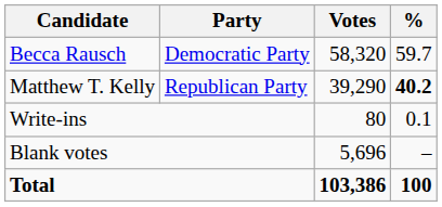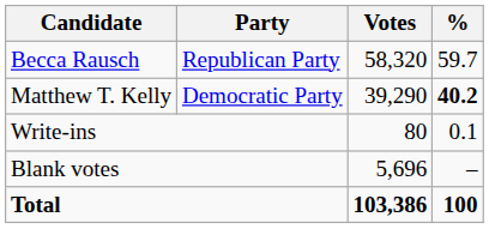 <table class=wikitable style=text-align:right>
 <tr>
 <th>Candidate</th>
 <th>Party</th>
 <th>Votes</th>
 <th>%</th>
 </tr>
 <tr>
 <td align=left><a href='#'>Becca Rausch</a></td>
-<td align=left><a href='#'>Democratic Party</a></td>
+<td align=left><a href='#'>Republican Party</a></td>
 <td>58,320</td>
 <td>59.7</td>
 </tr>
 <tr>
 <td align=left>Matthew T. Kelly</td>
-<td align=left><a href='#'>Republican Party</a></td>
+<td align=left><a href='#'>Democratic Party</a></td>
 <td>39,290</td>
 <td><strong>40.2</strong></td>
 </tr>
 <tr>
 <td align=left colspan=2>Write-ins</td>
 <td>80</td>
 <td>0.1</td>
 </tr>
 <tr>
 <td align=left colspan=2>Blank votes</td>
 <td>5,696</td>
 <td>–</td>
 </tr>
 <tr>
 <td align=left colspan=2><strong>Total</strong></td>
 <td><strong>103,386</strong></td>
 <td><strong>100</strong></td>
 </tr>
 </table>
